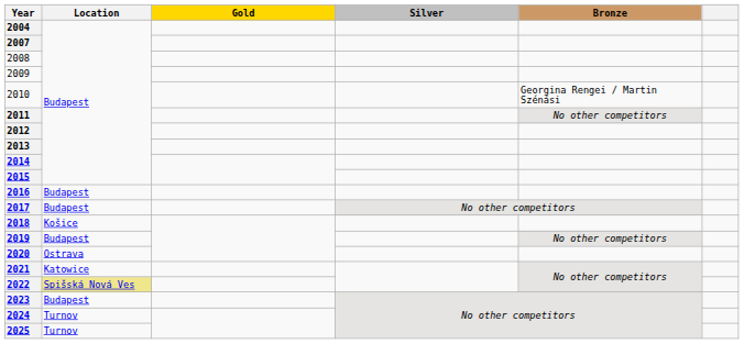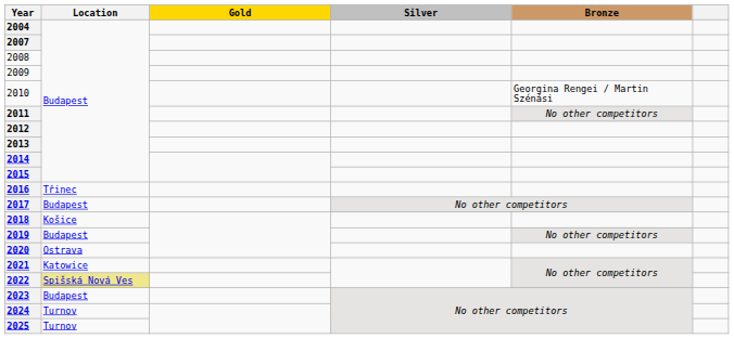 <table class="wikitable unsortable" style="text-align:left; width:80%">
 <tr>
 <th scope="col" style="text-align:center; width:5%">Year</th>
 <th scope="col" style="text-align:center; width:15%">Location</th>
 <td scope="col" style="text-align:center; width:25%; background:gold"><strong>Gold</strong></td>
 <td scope="col" style="text-align:center; width:25%; background:silver"><strong>Silver</strong></td>
 <td scope="col" style="text-align:center; width:25%; background:#c96"><strong>Bronze</strong></td>
 <th scope="col" style="text-align:center; width:5%"></th>
 </tr>
 <tr>
 <th scope="row" style="text-align:left">2004</th>
 <td rowspan="10"><a href='#'>Budapest</a></td>
 <td></td>
 <td></td>
 <td></td>
 <td></td>
 </tr>
 <tr>
 <th scope="row" style="text-align:left">2007</th>
 <td></td>
 <td></td>
 <td></td>
 <td></td>
 </tr>
 <tr>
 <td>2008</td>
 <td></td>
 <td></td>
 <td></td>
 <td></td>
 </tr>
 <tr>
 <td>2009</td>
 <td></td>
 <td></td>
 <td></td>
 <td></td>
 </tr>
 <tr>
 <td>2010</td>
 <td></td>
 <td></td>
 <td>Georgina Rengei / Martin Szénási</td>
 <td></td>
 </tr>
 <tr>
 <th scope="row" style="text-align:left">2011</th>
 <td></td>
 <td></td>
 <td align="center" bgcolor="e5e4e2"><em>No other competitors</em></td>
 <td></td>
 </tr>
 <tr>
 <th scope="row" style="text-align:left">2012</th>
 <td></td>
 <td></td>
 <td></td>
 <td></td>
 </tr>
 <tr>
 <th scope="row" style="text-align:left">2013</th>
 <td></td>
 <td></td>
 <td></td>
 <td></td>
 </tr>
 <tr>
 <th scope="row" style="text-align:left"><a href='#'>2014</a></th>
 <td rowspan="2"></td>
 <td></td>
 <td></td>
 <td></td>
 </tr>
 <tr>
 <th scope="row" style="text-align:left"><a href='#'>2015</a></th>
 <td></td>
 <td></td>
 <td></td>
 </tr>
 <tr>
 <th scope="row" style="text-align:left"><a href='#'>2016</a></th>
-<td><a href='#'>Budapest</a></td>
+<td> <a href='#'>Třinec</a></td>
 <td></td>
 <td></td>
 <td></td>
 <td></td>
 </tr>
 <tr>
 <th scope="row" style="text-align:left"><a href='#'>2017</a></th>
 <td><a href='#'>Budapest</a></td>
 <td></td>
 <td colspan="2" align="center" bgcolor="e5e4e2"><em>No other competitors</em></td>
 <td></td>
 </tr>
 <tr>
 <th scope="row" style="text-align:left"><a href='#'>2018</a></th>
 <td> <a href='#'>Košice</a></td>
 <td rowspan="3"></td>
 <td></td>
 <td></td>
 <td></td>
 </tr>
 <tr>
 <th scope="row" style="text-align:left"><a href='#'>2019</a></th>
 <td><a href='#'>Budapest</a></td>
 <td></td>
 <td align="center" bgcolor="e5e4e2"><em>No other competitors</em></td>
 <td></td>
 </tr>
 <tr>
 <th scope="row" style="text-align:left"><a href='#'>2020</a></th>
 <td> <a href='#'>Ostrava</a></td>
 <td></td>
 <td></td>
 <td></td>
 </tr>
 <tr>
 <th scope="row" style="text-align:left"><a href='#'>2021</a></th>
 <td> <a href='#'>Katowice</a></td>
 <td></td>
 <td rowspan="2"></td>
 <td rowspan="2" align="center" bgcolor="e5e4e2"><em>No other competitors</em></td>
 <td></td>
 </tr>
 <tr>
 <th scope="row" style="text-align:left"><a href='#'>2022</a></th>
 <td style="background: khaki;"> <a href='#'>Spišská Nová Ves</a></td>
 <td></td>
 <td></td>
 </tr>
 <tr>
 <th scope="row" style="text-align:left"><a href='#'>2023</a></th>
 <td><a href='#'>Budapest</a></td>
 <td></td>
 <td colspan="2" rowspan="3" align="center" bgcolor="e5e4e2"><em>No other competitors</em></td>
 <td></td>
 </tr>
 <tr>
 <th scope="row" style="text-align:left"><a href='#'>2024</a></th>
 <td> <a href='#'>Turnov</a></td>
 <td rowspan="2"></td>
 <td></td>
 </tr>
 <tr>
 <th scope="row" style="text-align:left"><a href='#'>2025</a></th>
 <td> <a href='#'>Turnov</a></td>
 <td></td>
 </tr>
 </table>
